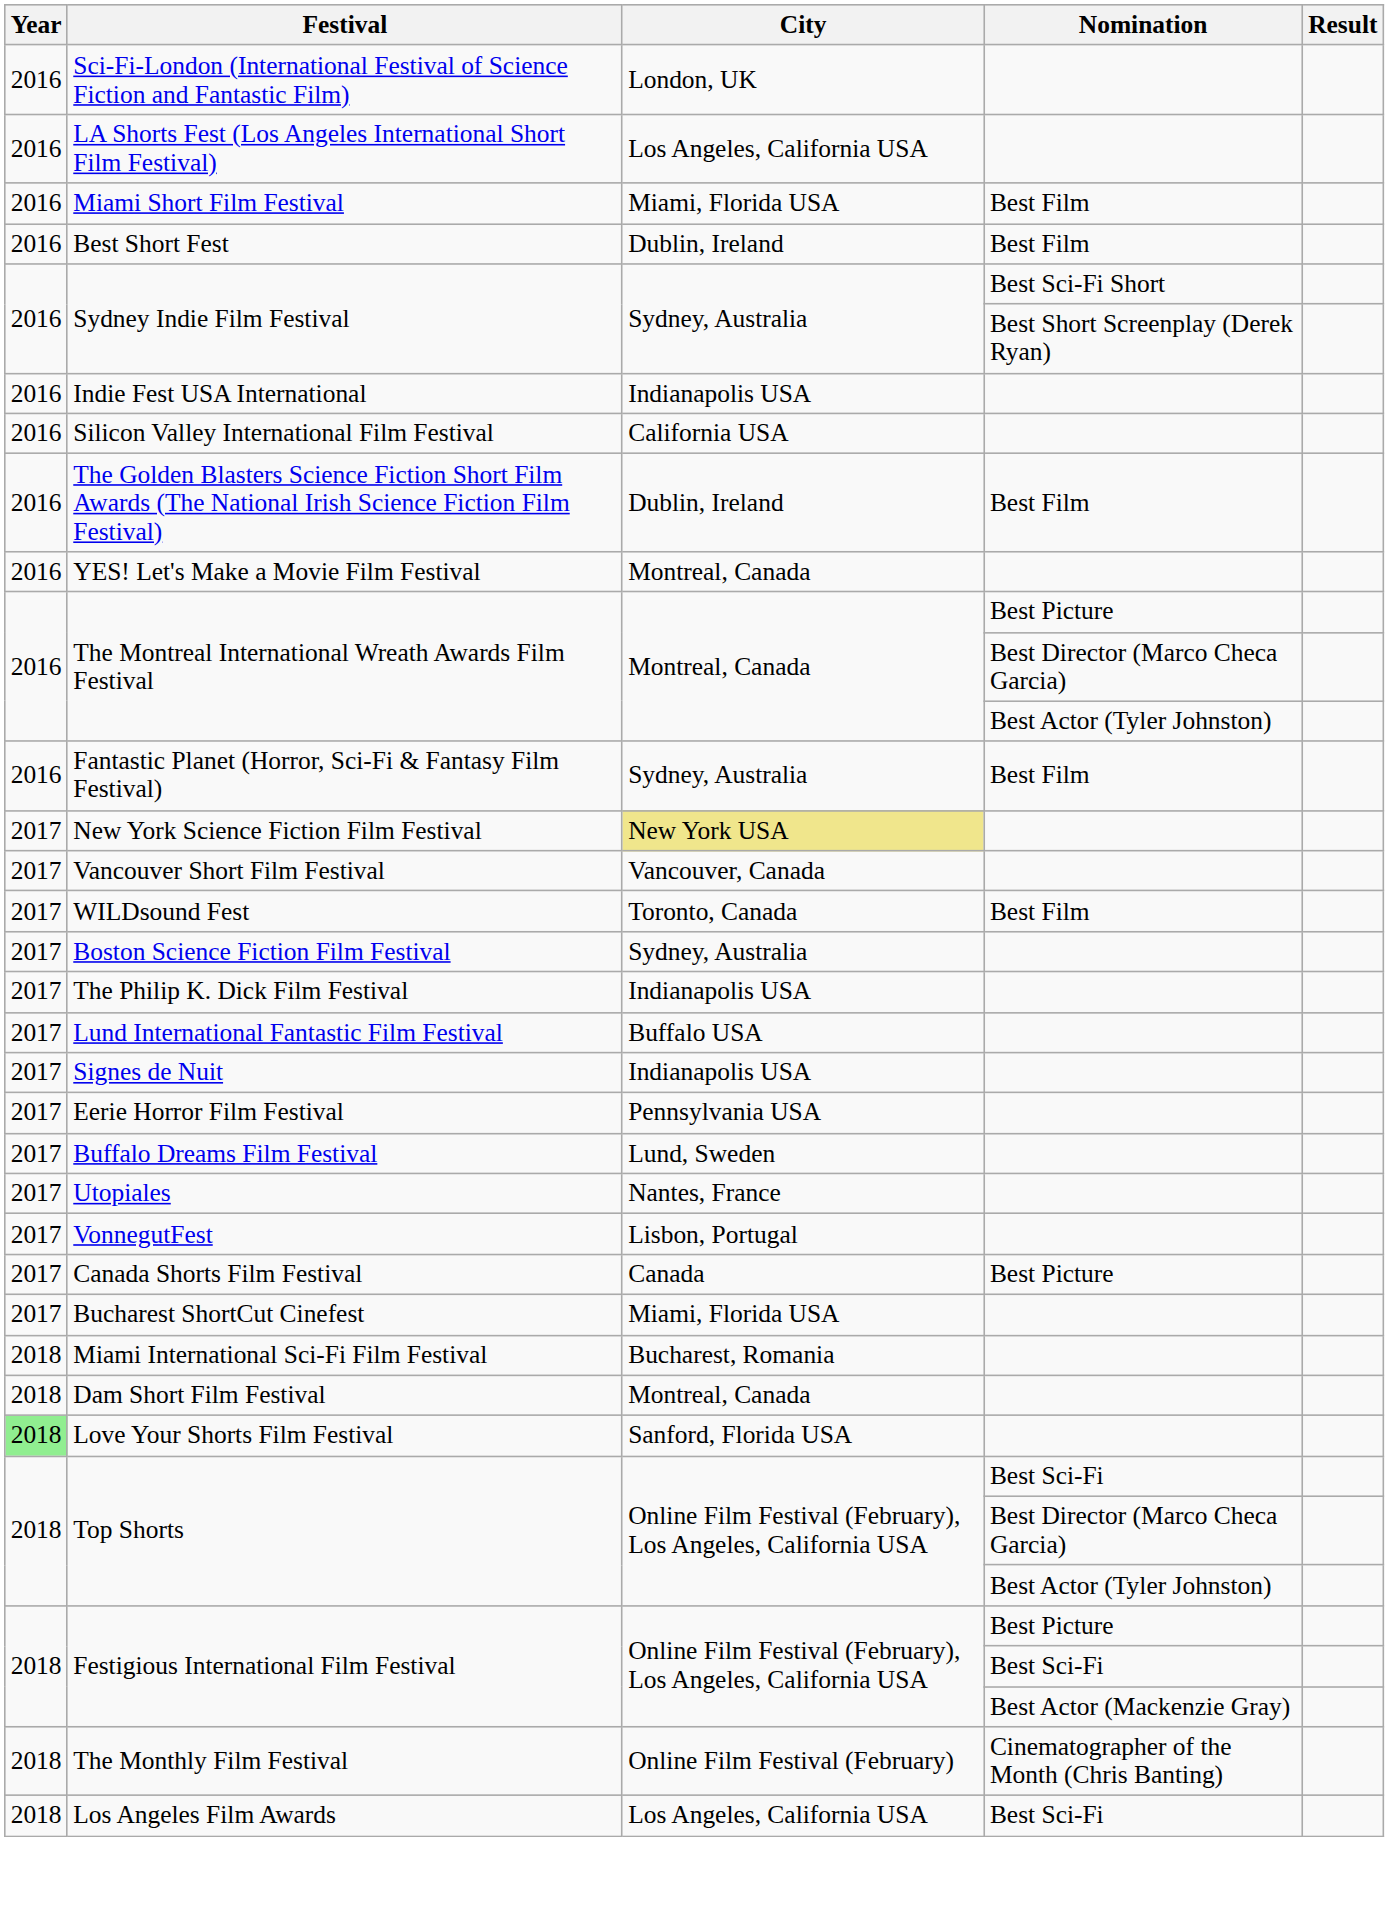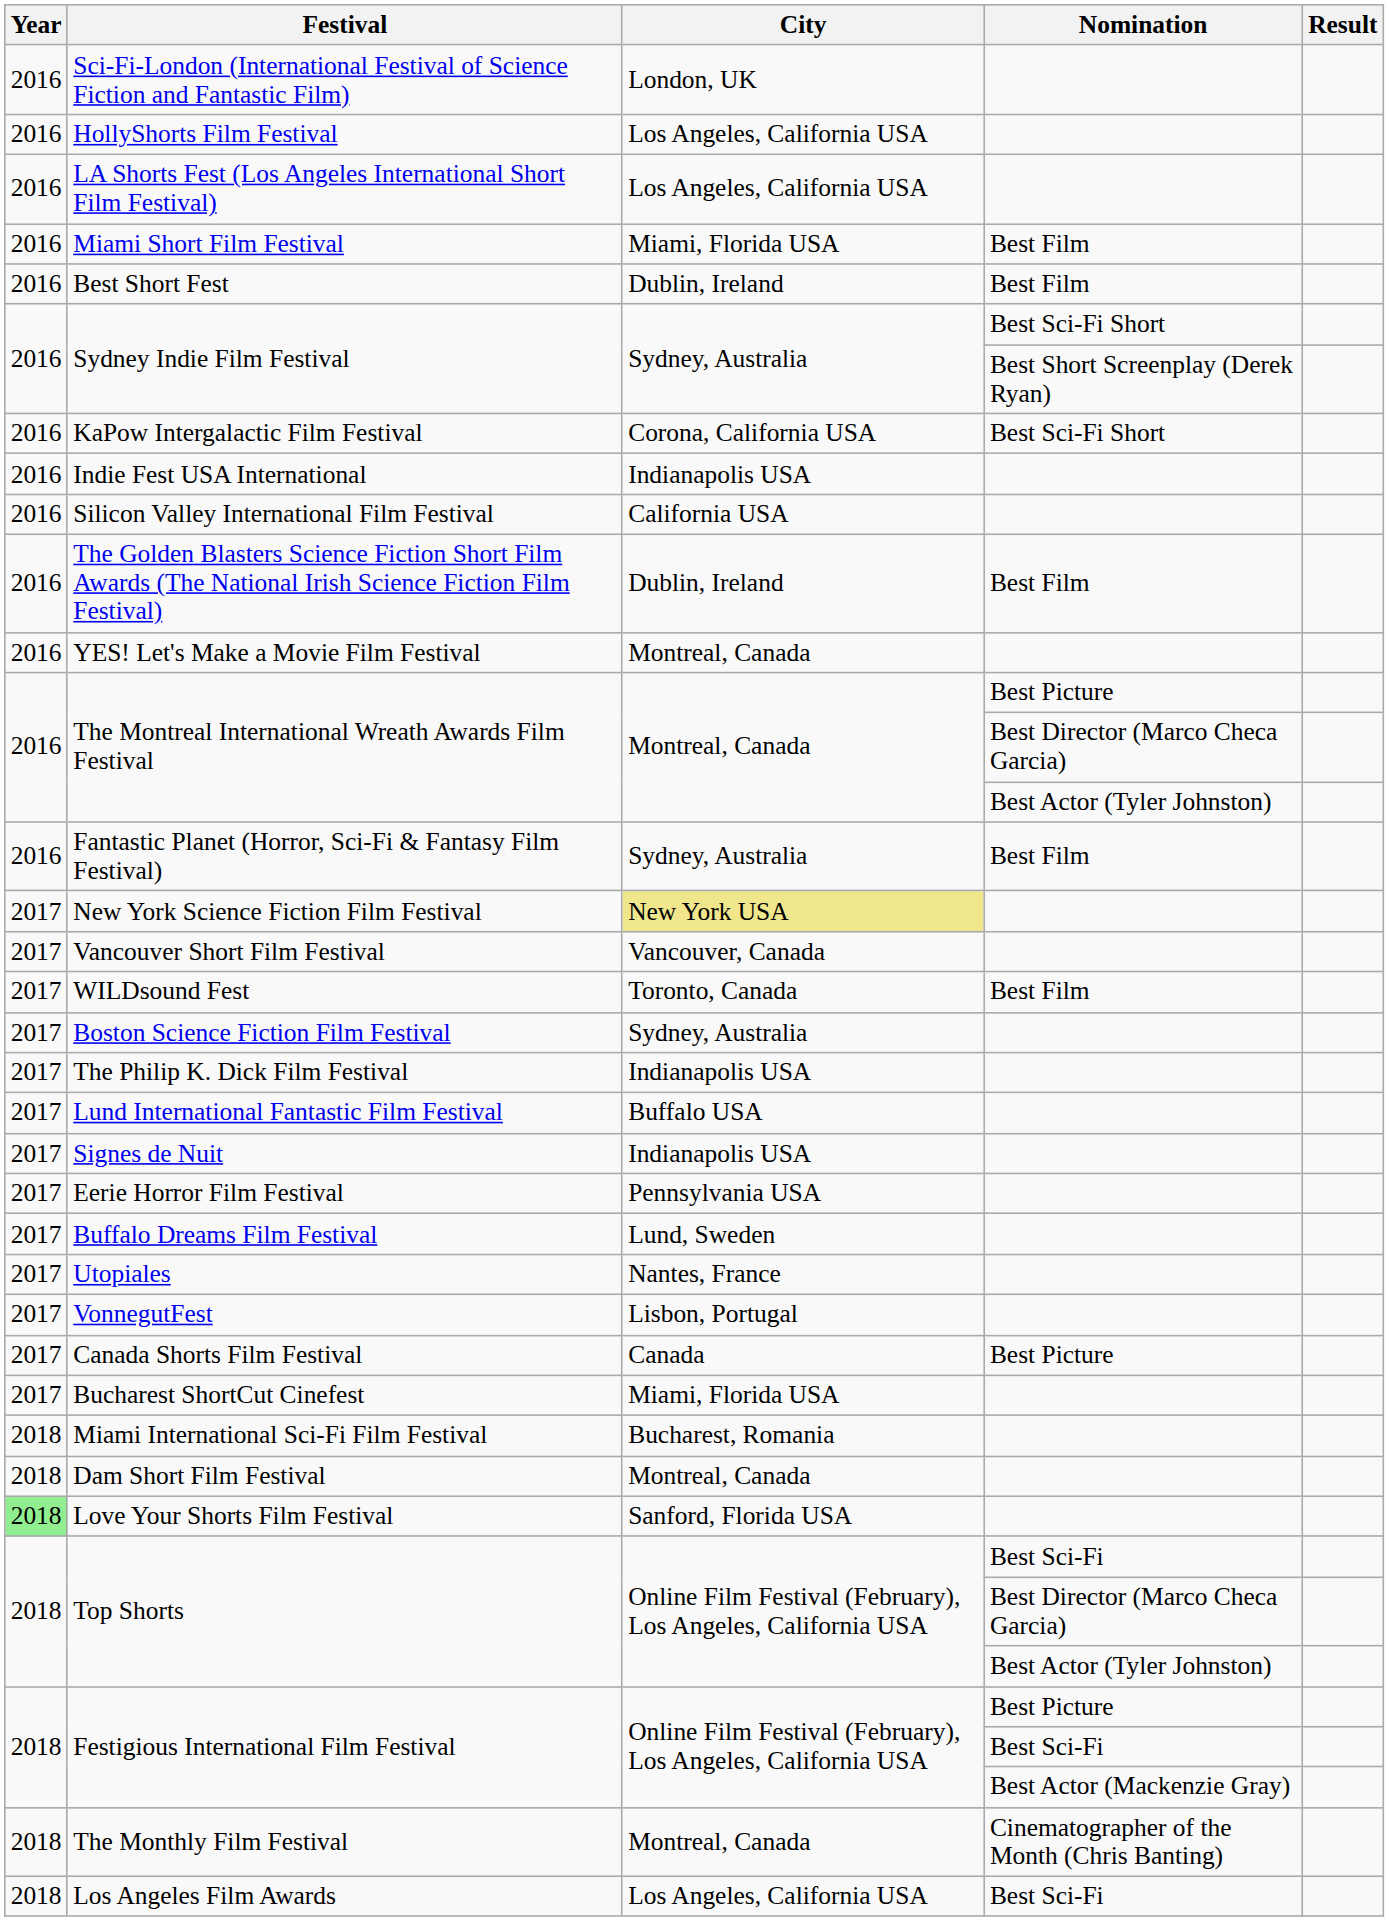 <table class="wikitable">
 <tr>
 <th>Year</th>
 <th>Festival</th>
 <th>City</th>
 <th>Nomination</th>
 <th>Result</th>
 </tr>
 <tr>
 <td>2016</td>
 <td><a href='#'>Sci-Fi-London (International Festival of Science Fiction and Fantastic Film)</a></td>
 <td>London, UK</td>
+<td></td>
+<td></td>
+</tr>
+<tr>
+<td>2016</td>
+<td><a href='#'>HollyShorts Film Festival</a></td>
+<td>Los Angeles, California USA</td>
 <td></td>
 <td></td>
 </tr>
 <tr>
 <td>2016</td>
 <td><a href='#'>LA Shorts Fest (Los Angeles International Short Film Festival)</a></td>
 <td>Los Angeles, California USA</td>
 <td></td>
 <td></td>
 </tr>
 <tr>
 <td>2016</td>
 <td><a href='#'>Miami Short Film Festival</a></td>
 <td>Miami, Florida USA</td>
 <td>Best Film</td>
 <td></td>
 </tr>
 <tr>
 <td>2016</td>
 <td>Best Short Fest</td>
 <td>Dublin, Ireland</td>
 <td>Best Film</td>
 <td></td>
 </tr>
 <tr>
 <td rowspan="2">2016</td>
 <td rowspan="2">Sydney Indie Film Festival</td>
 <td rowspan="2">Sydney, Australia</td>
 <td>Best Sci-Fi Short</td>
 <td></td>
 </tr>
 <tr>
 <td>Best Short Screenplay (Derek Ryan)</td>
+<td></td>
+</tr>
+<tr>
+<td>2016</td>
+<td>KaPow Intergalactic Film Festival</td>
+<td>Corona, California USA</td>
+<td>Best Sci-Fi Short</td>
 <td></td>
 </tr>
 <tr>
 <td>2016</td>
 <td>Indie Fest USA International</td>
 <td>Indianapolis USA</td>
 <td></td>
 <td></td>
 </tr>
 <tr>
 <td>2016</td>
 <td>Silicon Valley International Film Festival</td>
 <td>California USA</td>
 <td></td>
 <td></td>
 </tr>
 <tr>
 <td>2016</td>
 <td><a href='#'>The Golden Blasters Science Fiction Short Film Awards (The National Irish Science Fiction Film Festival)</a></td>
 <td>Dublin, Ireland</td>
 <td>Best Film</td>
 <td></td>
 </tr>
 <tr>
 <td>2016</td>
 <td>YES! Let's Make a Movie Film Festival</td>
 <td>Montreal, Canada</td>
 <td></td>
 <td></td>
 </tr>
 <tr>
 <td rowspan="3">2016</td>
 <td rowspan="3">The Montreal International Wreath Awards Film Festival</td>
 <td rowspan="3">Montreal, Canada</td>
 <td>Best Picture</td>
 <td></td>
 </tr>
 <tr>
 <td>Best Director (Marco Checa Garcia)</td>
 <td></td>
 </tr>
 <tr>
 <td>Best Actor (Tyler Johnston)</td>
 <td></td>
 </tr>
 <tr>
 <td>2016</td>
 <td>Fantastic Planet (Horror, Sci-Fi & Fantasy Film Festival)</td>
 <td>Sydney, Australia</td>
 <td>Best Film</td>
 <td></td>
 </tr>
 <tr>
 <td>2017</td>
 <td>New York Science Fiction Film Festival</td>
 <td style="background: khaki;">New York USA</td>
 <td></td>
 <td></td>
 </tr>
 <tr>
 <td>2017</td>
 <td>Vancouver Short Film Festival</td>
 <td>Vancouver, Canada</td>
 <td></td>
 <td></td>
 </tr>
 <tr>
 <td>2017</td>
 <td>WILDsound Fest</td>
 <td>Toronto, Canada</td>
 <td>Best Film</td>
 <td></td>
 </tr>
 <tr>
 <td>2017</td>
 <td><a href='#'>Boston Science Fiction Film Festival</a></td>
 <td>Sydney, Australia</td>
 <td></td>
 <td></td>
 </tr>
 <tr>
 <td>2017</td>
 <td>The Philip K. Dick Film Festival</td>
 <td>Indianapolis USA</td>
 <td></td>
 <td></td>
 </tr>
 <tr>
 <td>2017</td>
 <td><a href='#'>Lund International Fantastic Film Festival</a></td>
 <td>Buffalo USA</td>
 <td></td>
 <td></td>
 </tr>
 <tr>
 <td>2017</td>
 <td><a href='#'>Signes de Nuit</a></td>
 <td>Indianapolis USA</td>
 <td></td>
 <td></td>
 </tr>
 <tr>
 <td>2017</td>
 <td>Eerie Horror Film Festival</td>
 <td>Pennsylvania USA</td>
 <td></td>
 <td></td>
 </tr>
 <tr>
 <td>2017</td>
 <td><a href='#'>Buffalo Dreams Film Festival</a></td>
 <td>Lund, Sweden</td>
 <td></td>
 <td></td>
 </tr>
 <tr>
 <td>2017</td>
 <td><a href='#'>Utopiales</a></td>
 <td>Nantes, France</td>
 <td></td>
 <td></td>
 </tr>
 <tr>
 <td>2017</td>
 <td><a href='#'>VonnegutFest</a></td>
 <td>Lisbon, Portugal</td>
 <td></td>
 <td></td>
 </tr>
 <tr>
 <td>2017</td>
 <td>Canada Shorts Film Festival</td>
 <td>Canada</td>
 <td>Best Picture</td>
 <td></td>
 </tr>
 <tr>
 <td>2017</td>
 <td>Bucharest ShortCut Cinefest</td>
 <td>Miami, Florida USA</td>
 <td></td>
 <td></td>
 </tr>
 <tr>
 <td>2018</td>
 <td>Miami International Sci-Fi Film Festival</td>
 <td>Bucharest, Romania</td>
 <td></td>
 <td></td>
 </tr>
 <tr>
 <td>2018</td>
 <td>Dam Short Film Festival</td>
 <td>Montreal, Canada</td>
 <td></td>
 <td></td>
 </tr>
 <tr>
 <td style="background: lightgreen;">2018</td>
 <td>Love Your Shorts Film Festival</td>
 <td>Sanford, Florida USA</td>
 <td></td>
 <td></td>
 </tr>
 <tr>
 <td rowspan="3">2018</td>
 <td rowspan="3">Top Shorts</td>
 <td rowspan="3">Online Film Festival (February), Los Angeles, California USA</td>
 <td>Best Sci-Fi</td>
 <td></td>
 </tr>
 <tr>
 <td>Best Director (Marco Checa Garcia)</td>
 <td></td>
 </tr>
 <tr>
 <td>Best Actor (Tyler Johnston)</td>
 <td></td>
 </tr>
 <tr>
 <td rowspan="3">2018</td>
 <td rowspan="3">Festigious International Film Festival</td>
 <td rowspan="3">Online Film Festival (February), Los Angeles, California USA</td>
 <td>Best Picture</td>
 <td></td>
 </tr>
 <tr>
 <td>Best Sci-Fi</td>
 <td></td>
 </tr>
 <tr>
 <td>Best Actor (Mackenzie Gray)</td>
 <td></td>
 </tr>
 <tr>
 <td>2018</td>
 <td>The Monthly Film Festival</td>
-<td>Online Film Festival (February)</td>
+<td>Montreal, Canada</td>
 <td>Cinematographer of the Month (Chris Banting)</td>
 <td></td>
 </tr>
 <tr>
 <td>2018</td>
 <td>Los Angeles Film Awards</td>
 <td>Los Angeles, California USA</td>
 <td>Best Sci-Fi</td>
 <td></td>
 </tr>
 </table>
